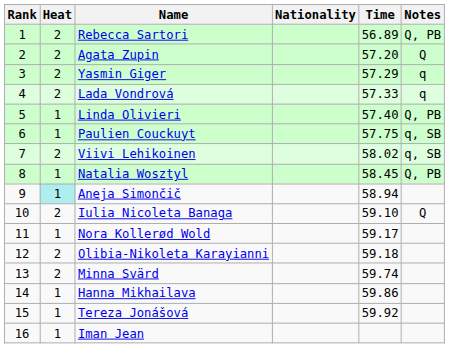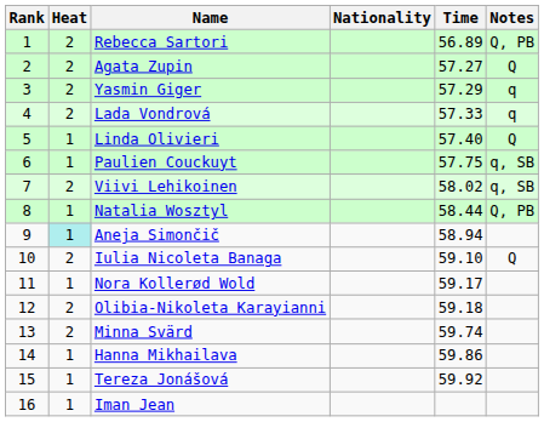 <table class="wikitable sortable" style="text-align:center">
 <tr>
 <th>Rank</th>
 <th>Heat</th>
 <th>Name</th>
 <th>Nationality</th>
 <th>Time</th>
 <th>Notes</th>
 </tr>
 <tr bgcolor=ccffcc>
 <td>1</td>
 <td>2</td>
 <td align=left><a href='#'>Rebecca Sartori</a></td>
 <td align=left></td>
 <td>56.89</td>
 <td>Q, PB</td>
 </tr>
 <tr bgcolor=ccffcc>
 <td>2</td>
 <td>2</td>
 <td align=left><a href='#'>Agata Zupin</a></td>
 <td align=left></td>
-<td>57.20</td>
+<td>57.27</td>
 <td>Q</td>
 </tr>
 <tr bgcolor=ccffcc>
 <td>3</td>
 <td>2</td>
 <td align=left><a href='#'>Yasmin Giger</a></td>
 <td align=left></td>
 <td>57.29</td>
 <td>q</td>
 </tr>
 <tr bgcolor=ddffdd>
 <td>4</td>
 <td>2</td>
 <td align=left><a href='#'>Lada Vondrová</a></td>
 <td align=left></td>
 <td>57.33</td>
 <td>q</td>
 </tr>
 <tr bgcolor=ccffcc>
 <td>5</td>
 <td>1</td>
 <td align=left><a href='#'>Linda Olivieri</a></td>
 <td align=left></td>
 <td>57.40</td>
-<td>Q, PB</td>
+<td>Q</td>
 </tr>
 <tr bgcolor=ccffcc>
 <td>6</td>
 <td>1</td>
 <td align=left><a href='#'>Paulien Couckuyt</a></td>
 <td align=left></td>
 <td>57.75</td>
 <td>q, SB</td>
 </tr>
 <tr bgcolor=ddffdd>
 <td>7</td>
 <td>2</td>
 <td align=left><a href='#'>Viivi Lehikoinen</a></td>
 <td align=left></td>
 <td>58.02</td>
 <td>q, SB</td>
 </tr>
 <tr bgcolor=ccffcc>
 <td>8</td>
 <td>1</td>
 <td align=left><a href='#'>Natalia Wosztyl</a></td>
 <td align=left></td>
-<td>58.45</td>
+<td>58.44</td>
 <td>Q, PB</td>
 </tr>
 <tr>
 <td>9</td>
 <td style="background: paleturquoise;">1</td>
 <td align=left><a href='#'>Aneja Simončič</a></td>
 <td align=left></td>
 <td>58.94</td>
 <td></td>
 </tr>
 <tr>
 <td>10</td>
 <td>2</td>
 <td align=left><a href='#'>Iulia Nicoleta Banaga</a></td>
 <td align=left></td>
 <td>59.10</td>
 <td>Q</td>
 </tr>
 <tr>
 <td>11</td>
 <td>1</td>
 <td align=left><a href='#'>Nora Kollerød Wold</a></td>
 <td align=left></td>
 <td>59.17</td>
 <td></td>
 </tr>
 <tr>
 <td>12</td>
 <td>2</td>
 <td align=left><a href='#'>Olibia-Nikoleta Karayianni</a></td>
 <td align=left></td>
 <td>59.18</td>
 <td></td>
 </tr>
 <tr>
 <td>13</td>
 <td>2</td>
 <td align=left><a href='#'>Minna Svärd</a></td>
 <td align=left></td>
 <td>59.74</td>
 <td></td>
 </tr>
 <tr>
 <td>14</td>
 <td>1</td>
 <td align=left><a href='#'>Hanna Mikhailava</a></td>
 <td align=left></td>
 <td>59.86</td>
 <td></td>
 </tr>
 <tr>
 <td>15</td>
 <td>1</td>
 <td align=left><a href='#'>Tereza Jonášová</a></td>
 <td align=left></td>
 <td>59.92</td>
 <td></td>
 </tr>
 <tr>
 <td>16</td>
 <td>1</td>
 <td align=left><a href='#'>Iman Jean</a></td>
 <td align=left></td>
 <td></td>
 <td></td>
 </tr>
 </table>
